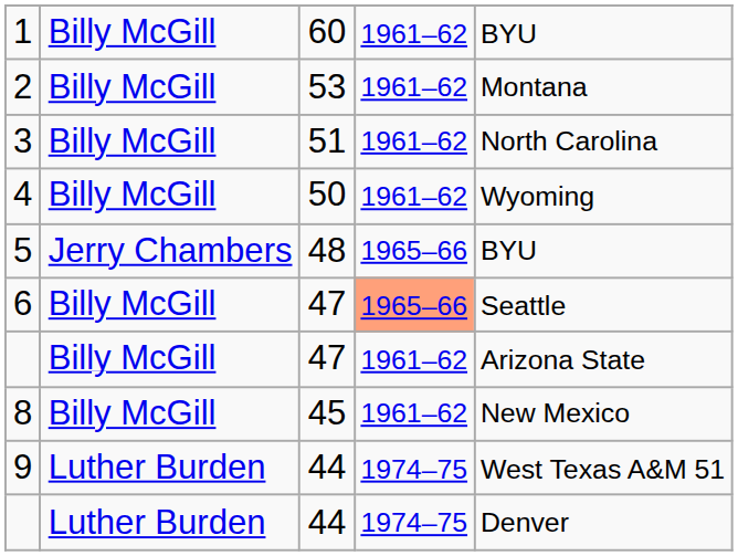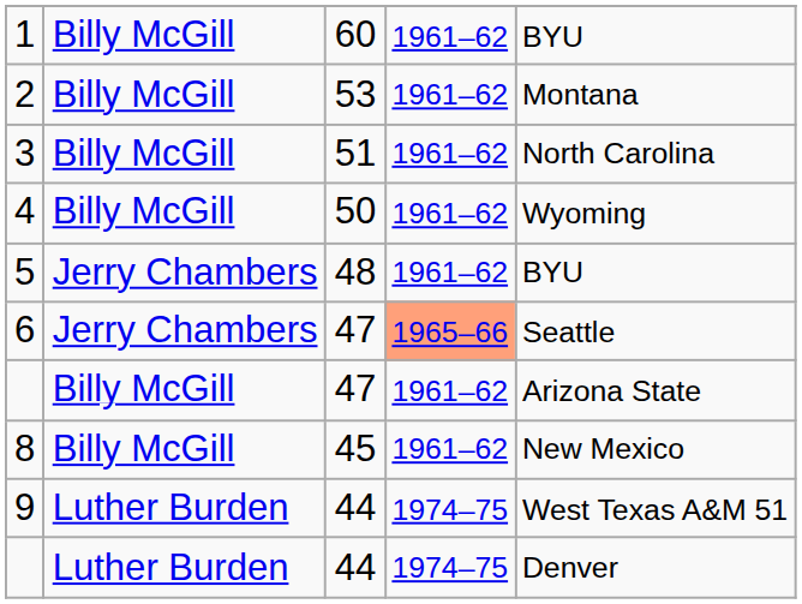 <table class="wikitable">
 <tr>
 </tr>
 <tr>
 <td>1</td>
 <td><a href='#'>Billy McGill</a></td>
 <td>60</td>
 <td style="font-size:80%;"><a href='#'>1961–62</a></td>
 <td style="font-size:80%;">BYU</td>
 </tr>
 <tr>
 <td>2</td>
 <td><a href='#'>Billy McGill</a></td>
 <td>53</td>
 <td style="font-size:80%;"><a href='#'>1961–62</a></td>
 <td style="font-size:80%;">Montana</td>
 </tr>
 <tr>
 <td>3</td>
 <td><a href='#'>Billy McGill</a></td>
 <td>51</td>
 <td style="font-size:80%;"><a href='#'>1961–62</a></td>
 <td style="font-size:80%;">North Carolina</td>
 </tr>
 <tr>
 <td>4</td>
 <td><a href='#'>Billy McGill</a></td>
 <td>50</td>
 <td style="font-size:80%;"><a href='#'>1961–62</a></td>
 <td style="font-size:80%;">Wyoming</td>
 </tr>
 <tr>
 <td>5</td>
 <td><a href='#'>Jerry Chambers</a></td>
 <td>48</td>
-<td style="font-size:80%;"><a href='#'>1965–66</a></td>
+<td style="font-size:80%;"><a href='#'>1961–62</a></td>
 <td style="font-size:80%;">BYU</td>
 </tr>
 <tr>
 <td>6</td>
-<td><a href='#'>Billy McGill</a></td>
+<td><a href='#'>Jerry Chambers</a></td>
 <td>47</td>
 <td style="background: lightsalmon; font-size:80%;"><a href='#'>1965–66</a></td>
 <td style="font-size:80%;">Seattle</td>
 </tr>
 <tr>
 <td></td>
 <td><a href='#'>Billy McGill</a></td>
 <td>47</td>
 <td style="font-size:80%;"><a href='#'>1961–62</a></td>
 <td style="font-size:80%;">Arizona State</td>
 </tr>
 <tr>
 <td>8</td>
 <td><a href='#'>Billy McGill</a></td>
 <td>45</td>
 <td style="font-size:80%;"><a href='#'>1961–62</a></td>
 <td style="font-size:80%;">New Mexico</td>
 </tr>
 <tr>
 <td>9</td>
 <td><a href='#'>Luther Burden</a></td>
 <td>44</td>
 <td style="font-size:80%;"><a href='#'>1974–75</a></td>
 <td style="font-size:80%;">West Texas A&M 51</td>
 </tr>
 <tr>
 <td></td>
 <td><a href='#'>Luther Burden</a></td>
 <td>44</td>
 <td style="font-size:80%;"><a href='#'>1974–75</a></td>
 <td style="font-size:80%;">Denver</td>
 </tr>
 </table>
